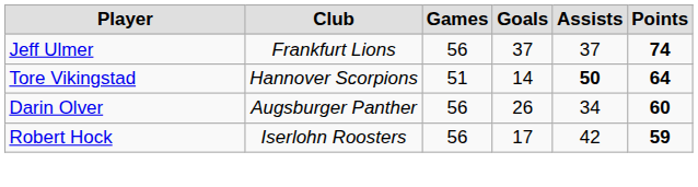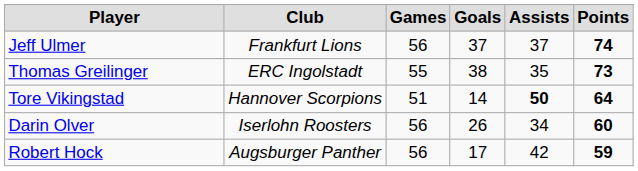 <table class="wikitable">
 <tr align="center">
 <td width="200" bgcolor="#dfdfdf"><strong>Player</strong></td>
 <td bgcolor="#dfdfdf"><strong>Club</strong></td>
 <td bgcolor="#dfdfdf"><strong>Games</strong></td>
 <td bgcolor="#dfdfdf"><strong>Goals</strong></td>
 <td bgcolor="#dfdfdf"><strong>Assists</strong></td>
 <td bgcolor="#dfdfdf"><strong>Points</strong></td>
 </tr>
 <tr align="center">
 <td align="left"> <a href='#'>Jeff Ulmer</a></td>
 <td><em>Frankfurt Lions</em></td>
 <td>56</td>
 <td>37</td>
 <td>37</td>
 <td><strong>74</strong></td>
 </tr>
 <tr align="center">
+<td align="left"> <a href='#'>Thomas Greilinger</a></td>
+<td><em>ERC Ingolstadt</em></td>
+<td>55</td>
+<td>38</td>
+<td>35</td>
+<td><strong>73</strong></td>
+</tr>
+<tr align="center">
 <td align="left"> <a href='#'>Tore Vikingstad</a></td>
 <td><em>Hannover Scorpions</em></td>
 <td>51</td>
 <td>14</td>
 <td><strong>50</strong></td>
 <td><strong>64</strong></td>
 </tr>
 <tr align="center">
 <td align="left"> <a href='#'>Darin Olver</a></td>
-<td><em>Augsburger Panther</em></td>
+<td><em>Iserlohn Roosters</em></td>
 <td>56</td>
 <td>26</td>
 <td>34</td>
 <td><strong>60</strong></td>
 </tr>
 <tr align="center">
 <td align="left"> <a href='#'>Robert Hock</a></td>
-<td><em>Iserlohn Roosters</em></td>
+<td><em>Augsburger Panther</em></td>
 <td>56</td>
 <td>17</td>
 <td>42</td>
 <td><strong>59</strong></td>
 </tr>
 </table>
